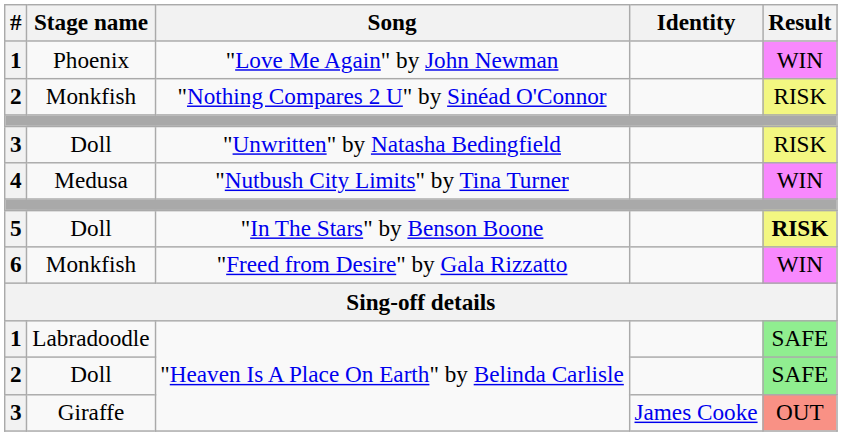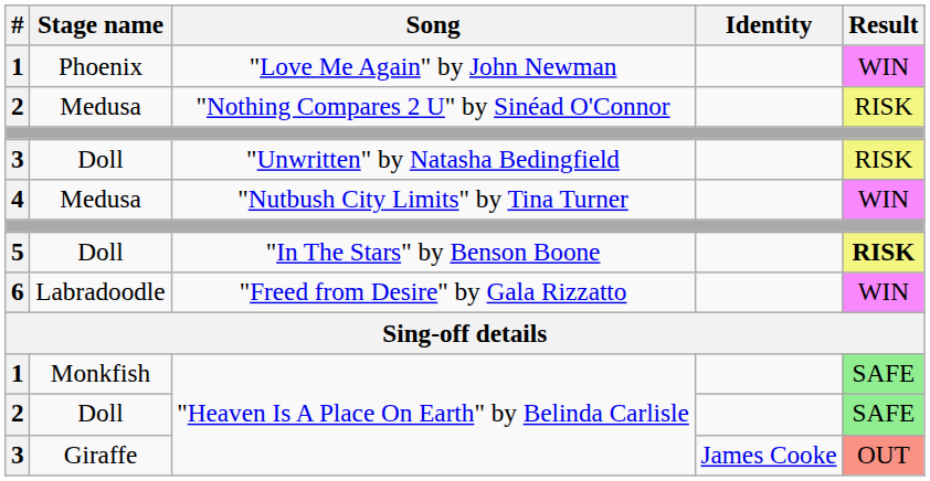 <table class="wikitable plainrowheaders" style="text-align: center;">
 <tr>
 <th>#</th>
 <th>Stage name</th>
 <th>Song</th>
 <th>Identity</th>
 <th>Result</th>
 </tr>
 <tr>
 <th>1</th>
 <td>Phoenix</td>
 <td>"<a href='#'>Love Me Again</a>" by <a href='#'>John Newman</a></td>
 <td></td>
 <td bgcolor="#F888FD">WIN</td>
 </tr>
 <tr>
 <th>2</th>
-<td>Monkfish</td>
+<td>Medusa</td>
 <td>"<a href='#'>Nothing Compares 2 U</a>" by <a href='#'>Sinéad O'Connor</a></td>
 <td></td>
 <td bgcolor="#F3F781">RISK</td>
 </tr>
 <tr>
 <td colspan="5" style="background:darkgray"></td>
 </tr>
 <tr>
 <th>3</th>
 <td>Doll</td>
 <td>"<a href='#'>Unwritten</a>" by <a href='#'>Natasha Bedingfield</a></td>
 <td></td>
 <td bgcolor="#F3F781">RISK</td>
 </tr>
 <tr>
 <th>4</th>
 <td>Medusa</td>
 <td>"<a href='#'>Nutbush City Limits</a>" by <a href='#'>Tina Turner</a></td>
 <td></td>
 <td bgcolor="#F888FD">WIN</td>
 </tr>
 <tr>
 <td colspan="5" style="background:darkgray"></td>
 </tr>
 <tr>
 <th>5</th>
 <td>Doll</td>
 <td>"<a href='#'>In The Stars</a>" by <a href='#'>Benson Boone</a></td>
 <td></td>
 <td bgcolor=#F3F781><strong>RISK</strong></td>
 </tr>
 <tr>
 <th>6</th>
-<td>Monkfish</td>
+<td>Labradoodle</td>
 <td>"<a href='#'>Freed from Desire</a>" by <a href='#'>Gala Rizzatto</a></td>
 <td></td>
 <td bgcolor="#F888FD">WIN</td>
 </tr>
 <tr>
 <th colspan="5">Sing-off details</th>
 </tr>
 <tr>
 <th>1</th>
-<td>Labradoodle</td>
+<td>Monkfish</td>
 <td rowspan="3">"<a href='#'>Heaven Is A Place On Earth</a>" by <a href='#'>Belinda Carlisle</a></td>
 <td></td>
 <td bgcolor=lightgreen>SAFE</td>
 </tr>
 <tr>
 <th>2</th>
 <td>Doll</td>
 <td></td>
 <td bgcolor=lightgreen>SAFE</td>
 </tr>
 <tr>
 <th>3</th>
 <td>Giraffe</td>
 <td><a href='#'>James Cooke</a></td>
 <td bgcolor="#F99185">OUT</td>
 </tr>
 </table>
